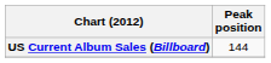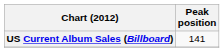 <table class="wikitable sortable plainrowheaders" style="text-align:center">
 <tr>
 <th scope="col">Chart (2012)</th>
 <th scope="col">Peak<br> position</th>
 </tr>
 <tr>
 <th scope="row">US <a href='#'>Current Album Sales</a> (<em><a href='#'>Billboard</a></em>)</th>
-<td style="text-align:center;">144</td>
+<td style="text-align:center;">141</td>
 </tr>
 <tr>
 </tr>
 <tr>
 </tr>
 </table>
